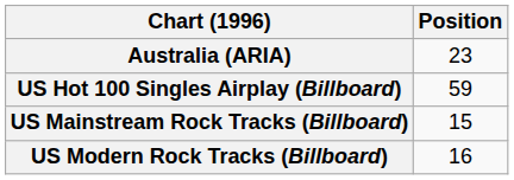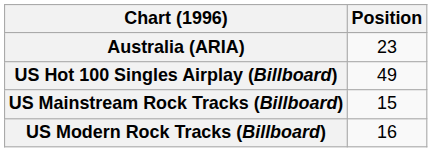 <table class="wikitable sortable plainrowheaders" style="text-align:center">
 <tr>
 <th>Chart (1996)</th>
 <th>Position</th>
 </tr>
 <tr>
 <th scope="row">Australia (ARIA)</th>
 <td>23</td>
 </tr>
 <tr>
 <th scope="row">US Hot 100 Singles Airplay (<em>Billboard</em>)</th>
-<td>59</td>
+<td>49</td>
 </tr>
 <tr>
 <th scope="row">US Mainstream Rock Tracks (<em>Billboard</em>)</th>
 <td>15</td>
 </tr>
 <tr>
 <th scope="row">US Modern Rock Tracks (<em>Billboard</em>)</th>
 <td>16</td>
 </tr>
 </table>
